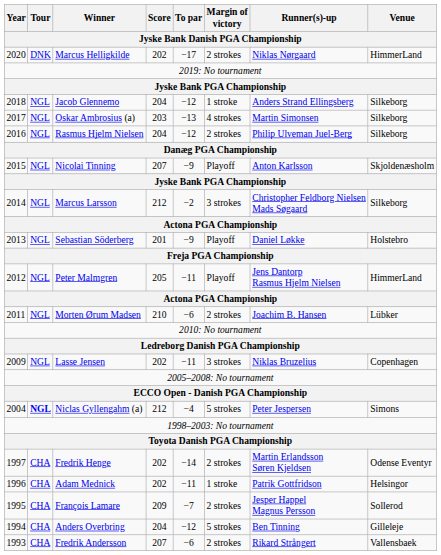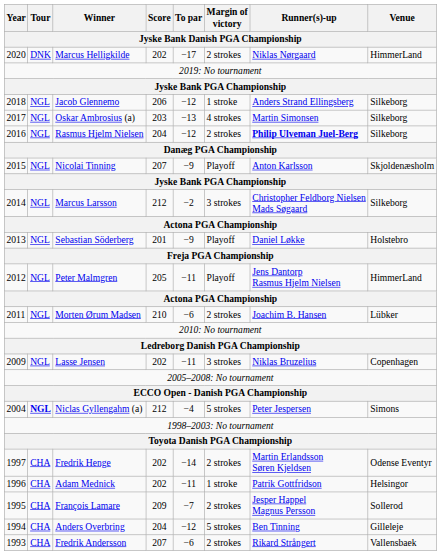 <table class=wikitable style="font-size:95%;">
 <tr>
 <th>Year</th>
 <th>Tour</th>
 <th>Winner</th>
 <th>Score</th>
 <th>To par</th>
 <th>Margin of<br>victory</th>
 <th>Runner(s)-up</th>
 <th>Venue</th>
 </tr>
 <tr>
 <th colspan=8>Jyske Bank Danish PGA Championship</th>
 </tr>
 <tr>
 <td>2020</td>
 <td><a href='#'>DNK</a></td>
 <td> <a href='#'>Marcus Helligkilde</a></td>
 <td align=center>202</td>
 <td align=center>−17</td>
 <td>2 strokes</td>
 <td> <a href='#'>Niklas Nørgaard</a></td>
 <td>HimmerLand</td>
 </tr>
 <tr>
 <td colspan=8 align=center><em>2019: No tournament</em></td>
 </tr>
 <tr>
 <th colspan=8>Jyske Bank PGA Championship</th>
 </tr>
 <tr>
 <td>2018</td>
 <td><a href='#'>NGL</a></td>
 <td> <a href='#'>Jacob Glennemo</a></td>
-<td align=center>204</td>
+<td align=center>206</td>
 <td align=center>−12</td>
 <td>1 stroke</td>
 <td> <a href='#'>Anders Strand Ellingsberg</a></td>
 <td>Silkeborg</td>
 </tr>
 <tr>
 <td>2017</td>
 <td><a href='#'>NGL</a></td>
 <td> <a href='#'>Oskar Ambrosius</a> (a)</td>
 <td align=center>203</td>
 <td align=center>−13</td>
 <td>4 strokes</td>
 <td> <a href='#'>Martin Simonsen</a></td>
 <td>Silkeborg</td>
 </tr>
 <tr>
 <td>2016</td>
 <td><a href='#'>NGL</a></td>
 <td> <a href='#'>Rasmus Hjelm Nielsen</a></td>
 <td align=center>204</td>
 <td align=center>−12</td>
 <td>2 strokes</td>
-<td> <a href='#'>Philip Ulveman Juel-Berg</a></td>
+<td><strong> <a href='#'>Philip Ulveman Juel-Berg</a></strong></td>
 <td>Silkeborg</td>
 </tr>
 <tr>
 <th colspan=8>Danæg PGA Championship</th>
 </tr>
 <tr>
 <td>2015</td>
 <td><a href='#'>NGL</a></td>
 <td> <a href='#'>Nicolai Tinning</a></td>
 <td align=center>207</td>
 <td align=center>−9</td>
 <td>Playoff</td>
 <td> <a href='#'>Anton Karlsson</a></td>
 <td>Skjoldenæsholm</td>
 </tr>
 <tr>
 <th colspan=8>Jyske Bank PGA Championship</th>
 </tr>
 <tr>
 <td>2014</td>
 <td><a href='#'>NGL</a></td>
 <td> <a href='#'>Marcus Larsson</a></td>
 <td align=center>212</td>
 <td align=center>−2</td>
 <td>3 strokes</td>
 <td> <a href='#'>Christopher Feldborg Nielsen</a><br> <a href='#'>Mads Søgaard</a></td>
 <td>Silkeborg</td>
 </tr>
 <tr>
 <th colspan=8>Actona PGA Championship</th>
 </tr>
 <tr>
 <td>2013</td>
 <td><a href='#'>NGL</a></td>
 <td> <a href='#'>Sebastian Söderberg</a></td>
 <td align=center>201</td>
 <td align=center>−9</td>
 <td>Playoff</td>
 <td> <a href='#'>Daniel Løkke</a></td>
 <td>Holstebro</td>
 </tr>
 <tr>
 <th colspan=8>Freja PGA Championship</th>
 </tr>
 <tr>
 <td>2012</td>
 <td><a href='#'>NGL</a></td>
 <td> <a href='#'>Peter Malmgren</a></td>
 <td align=center>205</td>
 <td align=center>−11</td>
 <td>Playoff</td>
 <td> <a href='#'>Jens Dantorp</a><br> <a href='#'>Rasmus Hjelm Nielsen</a></td>
 <td>HimmerLand</td>
 </tr>
 <tr>
 <th colspan=8>Actona PGA Championship</th>
 </tr>
 <tr>
 <td>2011</td>
 <td><a href='#'>NGL</a></td>
 <td> <a href='#'>Morten Ørum Madsen</a></td>
 <td align=center>210</td>
 <td align=center>−6</td>
 <td>2 strokes</td>
 <td> <a href='#'>Joachim B. Hansen</a></td>
 <td>Lübker</td>
 </tr>
 <tr>
 <td colspan=8 align=center><em>2010: No tournament</em></td>
 </tr>
 <tr>
 <th colspan=8>Ledreborg Danish PGA Championship</th>
 </tr>
 <tr>
 <td>2009</td>
 <td><a href='#'>NGL</a></td>
 <td> <a href='#'>Lasse Jensen</a></td>
 <td align=center>202</td>
 <td align=center>−11</td>
 <td>3 strokes</td>
 <td> <a href='#'>Niklas Bruzelius</a></td>
 <td>Copenhagen</td>
 </tr>
 <tr>
 <td colspan=8 align=center><em>2005–2008: No tournament</em></td>
 </tr>
 <tr>
 <th colspan=8>ECCO Open - Danish PGA Championship</th>
 </tr>
 <tr>
 <td>2004</td>
 <td><strong><a href='#'>NGL</a></strong></td>
 <td> <a href='#'>Niclas Gyllengahm</a> (a)</td>
 <td align=center>212</td>
 <td align=center>−4</td>
 <td>5 strokes</td>
 <td> <a href='#'>Peter Jespersen</a></td>
 <td>Simons</td>
 </tr>
 <tr>
 <td colspan=8 align=center><em>1998–2003: No tournament</em></td>
 </tr>
 <tr>
 <th colspan=8>Toyota Danish PGA Championship</th>
 </tr>
 <tr>
 <td>1997</td>
 <td><a href='#'>CHA</a></td>
 <td> <a href='#'>Fredrik Henge</a></td>
 <td align=center>202</td>
 <td align=center>−14</td>
 <td>2 strokes</td>
 <td> <a href='#'>Martin Erlandsson</a><br> <a href='#'>Søren Kjeldsen</a></td>
 <td>Odense Eventyr</td>
 </tr>
 <tr>
 <td>1996</td>
 <td><a href='#'>CHA</a></td>
 <td> <a href='#'>Adam Mednick</a></td>
 <td align=center>202</td>
 <td align=center>−11</td>
 <td>1 stroke</td>
 <td> <a href='#'>Patrik Gottfridson</a></td>
 <td>Helsingor</td>
 </tr>
 <tr>
 <td>1995</td>
 <td><a href='#'>CHA</a></td>
 <td> <a href='#'>François Lamare</a></td>
 <td align=center>209</td>
 <td align=center>−7</td>
 <td>2 strokes</td>
 <td> <a href='#'>Jesper Happel</a><br> <a href='#'>Magnus Persson</a></td>
 <td>Sollerod</td>
 </tr>
 <tr>
 <td>1994</td>
 <td><a href='#'>CHA</a></td>
 <td> <a href='#'>Anders Overbring</a></td>
 <td align=center>204</td>
 <td align=center>−12</td>
 <td>5 strokes</td>
 <td> <a href='#'>Ben Tinning</a></td>
 <td>Gilleleje</td>
 </tr>
 <tr>
 <td>1993</td>
 <td><a href='#'>CHA</a></td>
 <td> <a href='#'>Fredrik Andersson</a></td>
 <td align=center>207</td>
 <td align=center>−6</td>
 <td>2 strokes</td>
 <td> <a href='#'>Rikard Strångert</a></td>
 <td>Vallensbaek</td>
 </tr>
 </table>
